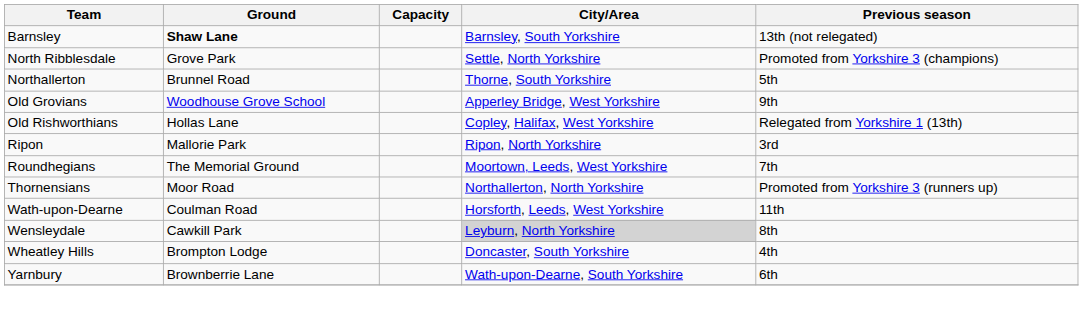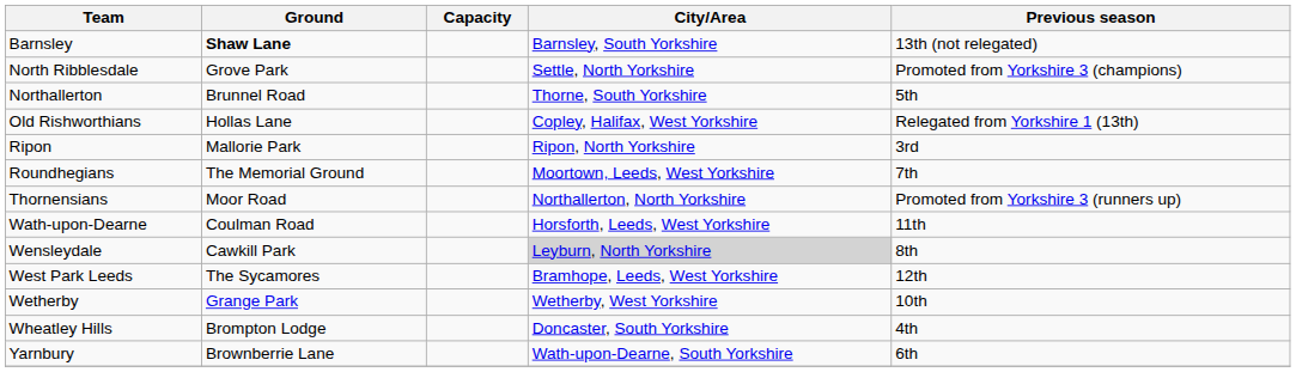 <table class="wikitable sortable" width=100%>
 <tr>
 <th>Team</th>
 <th>Ground</th>
 <th>Capacity</th>
 <th>City/Area</th>
 <th>Previous season</th>
 </tr>
 <tr>
 <td>Barnsley</td>
 <td><strong>Shaw Lane</strong></td>
 <td></td>
 <td><a href='#'>Barnsley</a>, <a href='#'>South Yorkshire</a></td>
 <td>13th (not relegated)</td>
 </tr>
 <tr>
 <td>North Ribblesdale</td>
 <td>Grove Park</td>
 <td></td>
 <td><a href='#'>Settle</a>, <a href='#'>North Yorkshire</a></td>
 <td>Promoted from <a href='#'>Yorkshire 3</a> (champions)</td>
 </tr>
 <tr>
 <td>Northallerton</td>
 <td>Brunnel Road</td>
 <td></td>
 <td><a href='#'>Thorne</a>, <a href='#'>South Yorkshire</a></td>
 <td>5th</td>
-</tr>
-<tr>
-<td>Old Grovians</td>
-<td><a href='#'>Woodhouse Grove School</a></td>
-<td></td>
-<td><a href='#'>Apperley Bridge</a>, <a href='#'>West Yorkshire</a></td>
-<td>9th</td>
 </tr>
 <tr>
 <td>Old Rishworthians</td>
 <td>Hollas Lane</td>
 <td></td>
 <td><a href='#'>Copley</a>, <a href='#'>Halifax</a>, <a href='#'>West Yorkshire</a></td>
 <td>Relegated from <a href='#'>Yorkshire 1</a> (13th)</td>
 </tr>
 <tr>
 <td>Ripon</td>
 <td>Mallorie Park</td>
 <td></td>
 <td><a href='#'>Ripon</a>, <a href='#'>North Yorkshire</a></td>
 <td>3rd</td>
 </tr>
 <tr>
 <td>Roundhegians</td>
 <td>The Memorial Ground</td>
 <td></td>
 <td><a href='#'>Moortown, Leeds</a>, <a href='#'>West Yorkshire</a></td>
 <td>7th</td>
 </tr>
 <tr>
 <td>Thornensians</td>
 <td>Moor Road</td>
 <td></td>
 <td><a href='#'>Northallerton</a>, <a href='#'>North Yorkshire</a></td>
 <td>Promoted from <a href='#'>Yorkshire 3</a> (runners up)</td>
 </tr>
 <tr>
 <td>Wath-upon-Dearne</td>
 <td>Coulman Road</td>
 <td></td>
 <td><a href='#'>Horsforth</a>, <a href='#'>Leeds</a>, <a href='#'>West Yorkshire</a></td>
 <td>11th</td>
 </tr>
 <tr>
 <td>Wensleydale</td>
 <td>Cawkill Park</td>
 <td></td>
 <td style="background: lightgrey;"><a href='#'>Leyburn</a>, <a href='#'>North Yorkshire</a></td>
 <td>8th</td>
 </tr>
 <tr>
+<td>West Park Leeds</td>
+<td>The Sycamores</td>
+<td></td>
+<td><a href='#'>Bramhope</a>, <a href='#'>Leeds</a>, <a href='#'>West Yorkshire</a></td>
+<td>12th</td>
+</tr>
+<tr>
+<td>Wetherby</td>
+<td><a href='#'>Grange Park</a></td>
+<td></td>
+<td><a href='#'>Wetherby</a>, <a href='#'>West Yorkshire</a></td>
+<td>10th</td>
+</tr>
+<tr>
 <td>Wheatley Hills</td>
 <td>Brompton Lodge</td>
 <td></td>
 <td><a href='#'>Doncaster</a>, <a href='#'>South Yorkshire</a></td>
 <td>4th</td>
 </tr>
 <tr>
 <td>Yarnbury</td>
 <td>Brownberrie Lane</td>
 <td></td>
 <td><a href='#'>Wath-upon-Dearne</a>, <a href='#'>South Yorkshire</a></td>
 <td>6th</td>
 </tr>
 <tr>
 </tr>
 </table>
